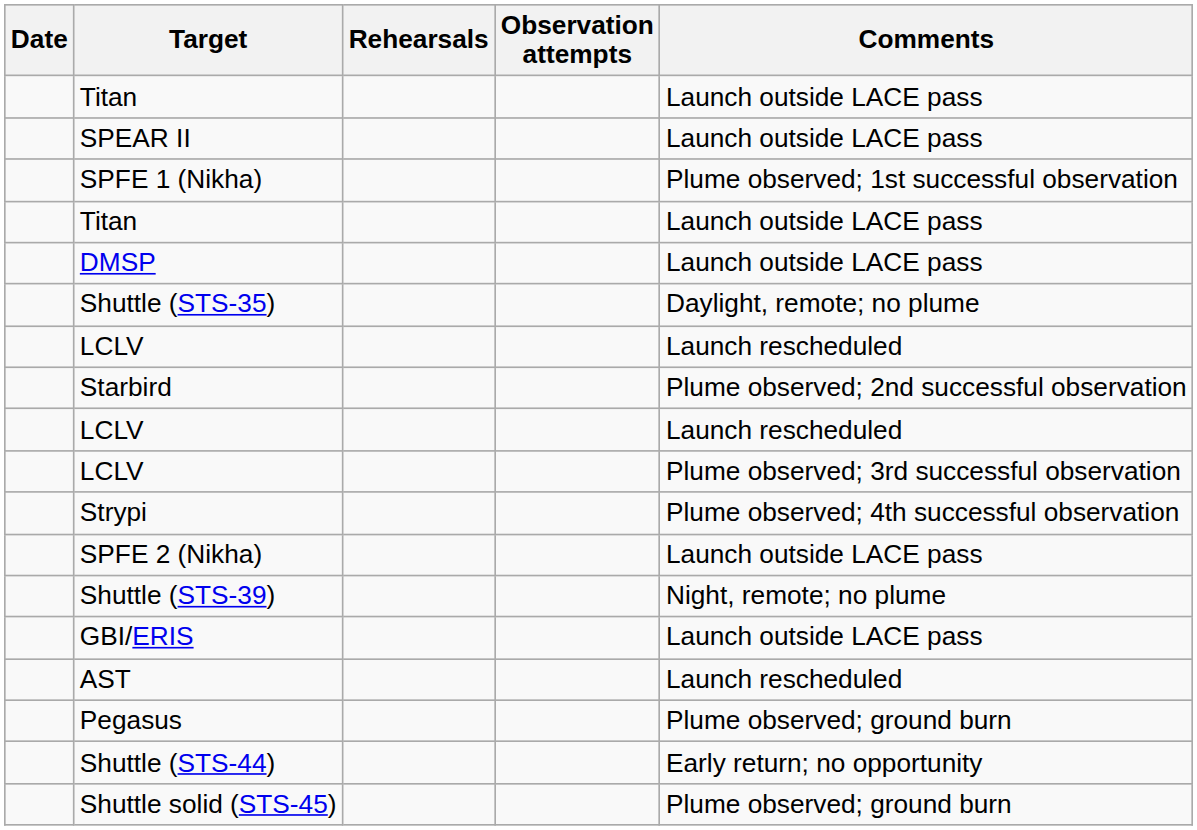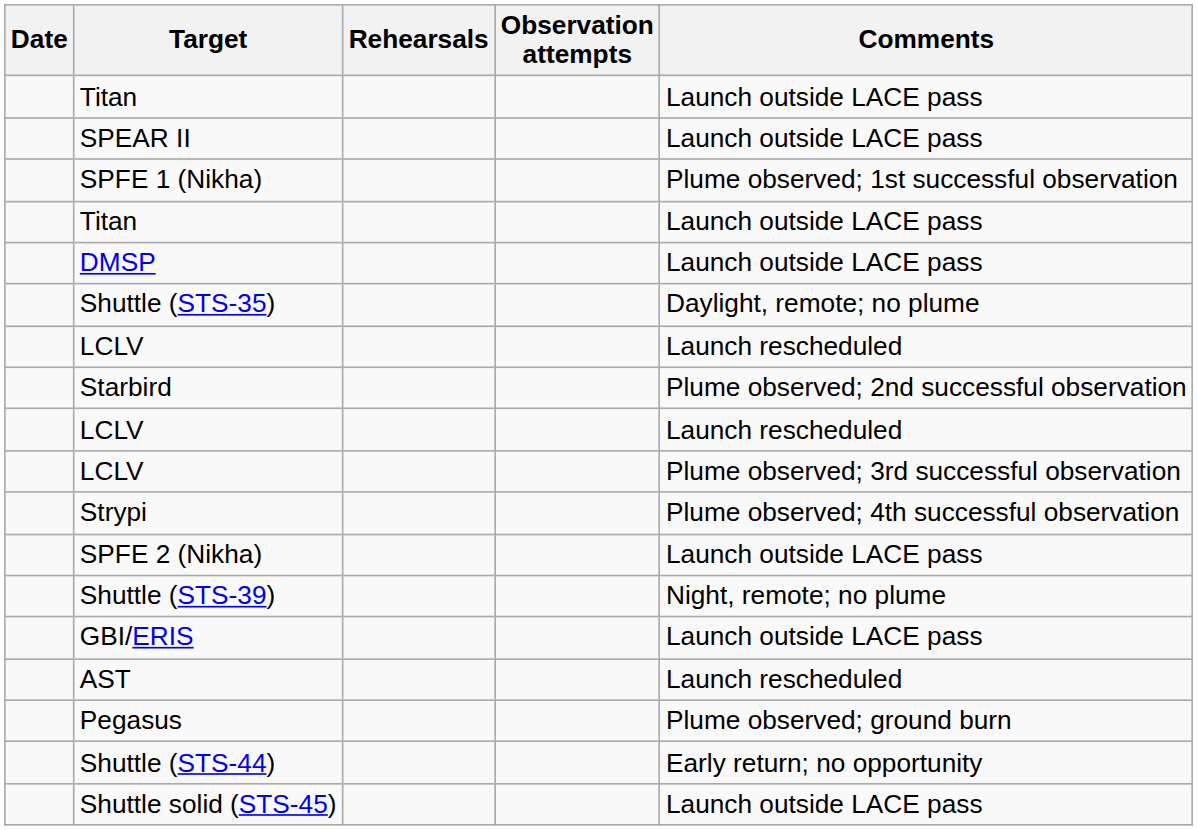 <table class="wikitable">
 <tr>
 <th>Date</th>
 <th>Target</th>
 <th>Rehearsals</th>
 <th>Observation<br> attempts</th>
 <th>Comments</th>
 </tr>
 <tr>
 <td></td>
 <td>Titan</td>
 <td></td>
 <td></td>
 <td>Launch outside LACE pass</td>
 </tr>
 <tr>
 <td></td>
 <td>SPEAR II</td>
 <td></td>
 <td></td>
 <td>Launch outside LACE pass</td>
 </tr>
 <tr>
 <td></td>
 <td>SPFE 1 (Nikha)</td>
 <td></td>
 <td></td>
 <td>Plume observed; 1st successful observation</td>
 </tr>
 <tr>
 <td></td>
 <td>Titan</td>
 <td></td>
 <td></td>
 <td>Launch outside LACE pass</td>
 </tr>
 <tr>
 <td></td>
 <td><a href='#'>DMSP</a></td>
 <td></td>
 <td></td>
 <td>Launch outside LACE pass</td>
 </tr>
 <tr>
 <td></td>
 <td>Shuttle (<a href='#'>STS-35</a>)</td>
 <td></td>
 <td></td>
 <td>Daylight, remote; no plume</td>
 </tr>
 <tr>
 <td></td>
 <td>LCLV</td>
 <td></td>
 <td></td>
 <td>Launch rescheduled</td>
 </tr>
 <tr>
 <td></td>
 <td>Starbird</td>
 <td></td>
 <td></td>
 <td>Plume observed; 2nd successful observation</td>
 </tr>
 <tr>
 <td></td>
 <td>LCLV</td>
 <td></td>
 <td></td>
 <td>Launch rescheduled</td>
 </tr>
 <tr>
 <td></td>
 <td>LCLV</td>
 <td></td>
 <td></td>
 <td>Plume observed; 3rd successful observation</td>
 </tr>
 <tr>
 <td></td>
 <td>Strypi</td>
 <td></td>
 <td></td>
 <td>Plume observed; 4th successful observation</td>
 </tr>
 <tr>
 <td></td>
 <td>SPFE 2 (Nikha)</td>
 <td></td>
 <td></td>
 <td>Launch outside LACE pass</td>
 </tr>
 <tr>
 <td></td>
 <td>Shuttle (<a href='#'>STS-39</a>)</td>
 <td></td>
 <td></td>
 <td>Night, remote; no plume</td>
 </tr>
 <tr>
 <td></td>
 <td>GBI/<a href='#'>ERIS</a></td>
 <td></td>
 <td></td>
 <td>Launch outside LACE pass</td>
 </tr>
 <tr>
 <td></td>
 <td>AST</td>
 <td></td>
 <td></td>
 <td>Launch rescheduled</td>
 </tr>
 <tr>
 <td></td>
 <td>Pegasus</td>
 <td></td>
 <td></td>
 <td>Plume observed; ground burn</td>
 </tr>
 <tr>
 <td></td>
 <td>Shuttle (<a href='#'>STS-44</a>)</td>
 <td></td>
 <td></td>
 <td>Early return; no opportunity</td>
 </tr>
 <tr>
 <td></td>
 <td>Shuttle solid (<a href='#'>STS-45</a>)</td>
 <td></td>
 <td></td>
-<td>Plume observed; ground burn</td>
+<td>Launch outside LACE pass</td>
 </tr>
 </table>
